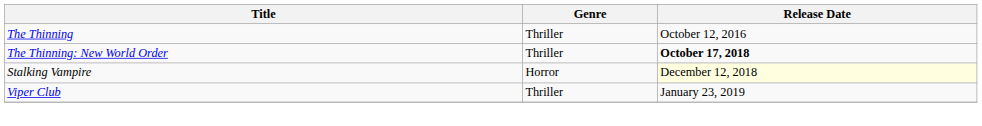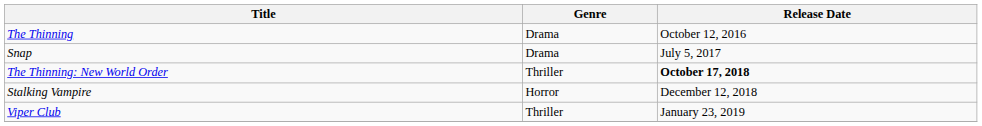 <table class="wikitable" sortable style="width:100%">
 <tr>
 <th>Title</th>
 <th>Genre</th>
 <th>Release Date</th>
 </tr>
 <tr>
 <td><em><a href='#'>The Thinning</a></em></td>
-<td>Thriller</td>
+<td>Drama</td>
 <td>October 12, 2016</td>
+</tr>
+<tr>
+<td><em>Snap</em></td>
+<td>Drama</td>
+<td>July 5, 2017</td>
 </tr>
 <tr>
 <td><em><a href='#'>The Thinning: New World Order</a></em></td>
 <td>Thriller</td>
 <td><strong>October 17, 2018</strong></td>
 </tr>
 <tr>
 <td><em>Stalking Vampire</em></td>
 <td>Horror</td>
-<td style="background: lightyellow;">December 12, 2018</td>
+<td>December 12, 2018</td>
 </tr>
 <tr>
 <td><em><a href='#'>Viper Club</a></em></td>
 <td>Thriller</td>
 <td>January 23, 2019</td>
 </tr>
 <tr>
 </tr>
 </table>
